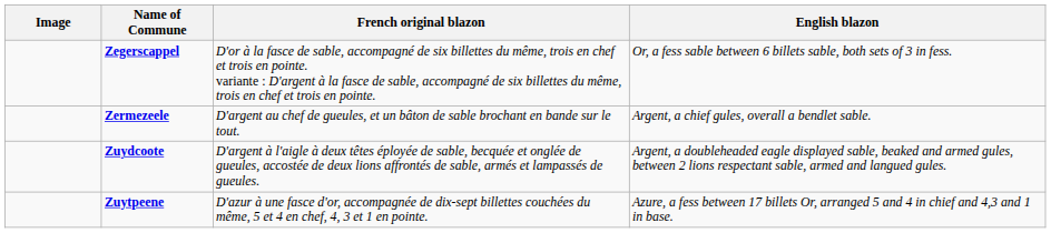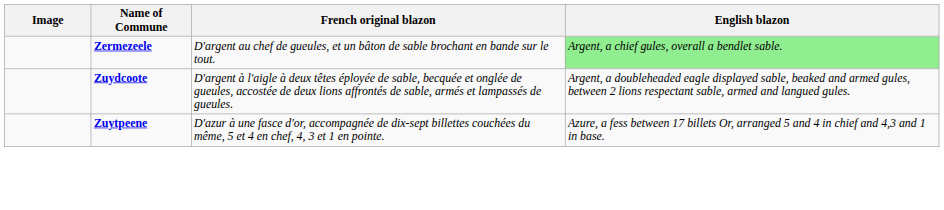 <table class="wikitable" width="100%">
 <tr>
 <th width="110">Image</th>
 <th>Name of Commune</th>
 <th width="40%">French original blazon</th>
 <th width="40%">English blazon</th>
 </tr>
 <tr valign=top>
-<td align=center><br></td>
-<td><strong><a href='#'>Zegerscappel</a></strong></td>
-<td><em>D'or à la fasce de sable, accompagné de six billettes du même, trois en chef et trois en pointe.</em>  <br>variante : <em>D'argent à la fasce de sable, accompagné de six billettes du même, trois en chef et trois en pointe.</em></td>
-<td><em>Or, a fess sable between 6 billets sable, both sets of 3 in fess.</em></td>
-</tr>
-<tr valign=top>
 <td align=center></td>
 <td><strong><a href='#'>Zermezeele</a></strong></td>
 <td><em>D'argent au chef de gueules, et un bâton de sable brochant en bande sur le tout.</em></td>
-<td><em>Argent, a chief gules, overall a bendlet sable.</em></td>
+<td style="background: lightgreen;"><em>Argent, a chief gules, overall a bendlet sable.</em></td>
 </tr>
 <tr valign=top>
 <td align=center></td>
 <td><strong><a href='#'>Zuydcoote</a></strong></td>
 <td><em>D'argent à l'aigle à deux têtes éployée de sable, becquée et onglée de gueules, accostée de deux lions affrontés de sable, armés et lampassés de gueules.</em></td>
 <td><em>Argent, a doubleheaded eagle displayed sable, beaked and armed gules, between 2 lions respectant sable, armed and langued gules.</em></td>
 </tr>
 <tr valign=top>
 <td align=center></td>
 <td><strong><a href='#'>Zuytpeene</a></strong></td>
 <td><em>D'azur à une fasce d'or, accompagnée de dix-sept billettes couchées du même, 5 et 4 en chef, 4, 3 et 1 en pointe.</em></td>
 <td><em>Azure, a fess between 17 billets Or, arranged 5 and 4 in chief and 4,3 and 1 in base.</em></td>
 </tr>
 </table>
